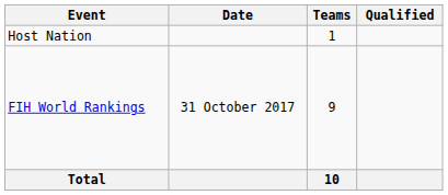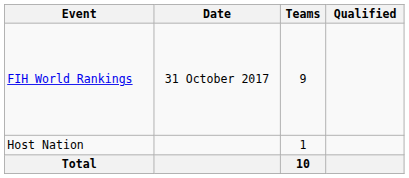 <table class="wikitable" width=450>
 <tr>
 <th>Event</th>
 <th>Date</th>
 <th>Teams</th>
 <th>Qualified</th>
 </tr>
 <tr>
+<td><a href='#'>FIH World Rankings</a></td>
+<td align=center>31 October 2017</td>
+<td align=center>9</td>
+<td><br><br><br><br><br><br><br><br></td>
+</tr>
+<tr>
 <td>Host Nation</td>
 <td></td>
 <td align=center>1</td>
 <td></td>
-</tr>
-<tr>
-<td><a href='#'>FIH World Rankings</a></td>
-<td align=center>31 October 2017</td>
-<td align=center>9</td>
-<td><br><br><br><br><br><br><br><br></td>
 </tr>
 <tr>
 <th>Total</th>
 <th></th>
 <th>10</th>
 <th></th>
 </tr>
 </table>
